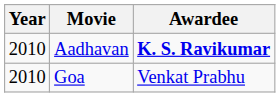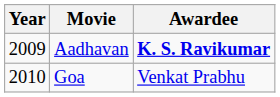 <table class="wikitable">
 <tr>
 <th>Year</th>
 <th>Movie</th>
 <th>Awardee</th>
 </tr>
 <tr>
-<td>2010</td>
+<td>2009</td>
 <td><a href='#'>Aadhavan</a></td>
 <td><strong><a href='#'>K. S. Ravikumar</a></strong></td>
 </tr>
 <tr>
 <td>2010</td>
 <td><a href='#'>Goa</a></td>
 <td><a href='#'>Venkat Prabhu</a></td>
 </tr>
 </table>
